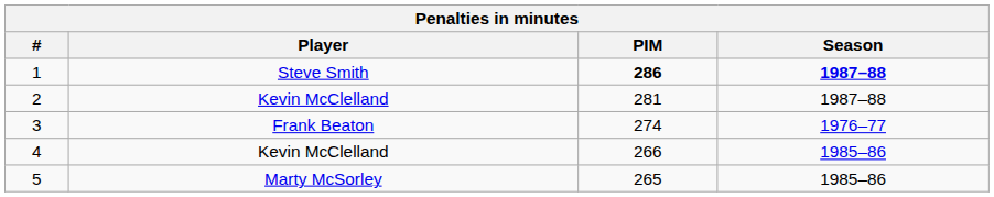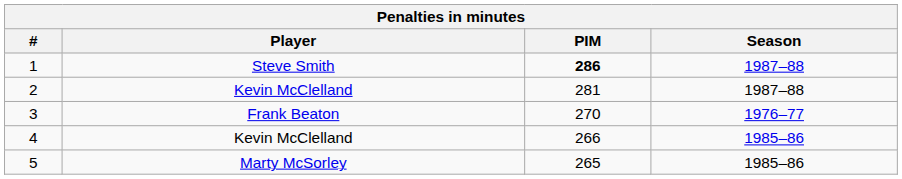 <table class="wikitable" style="text-align: center; font-size: 95%" width="70%">
 <tr>
 <th colspan="4">Penalties in minutes</th>
 </tr>
 <tr>
 <th>#</th>
 <th>Player</th>
 <th>PIM</th>
 <th>Season</th>
 </tr>
 <tr>
 <td>1</td>
 <td><a href='#'>Steve Smith</a></td>
 <td><strong>286</strong></td>
-<td><strong><a href='#'>1987–88</a></strong></td>
+<td><a href='#'>1987–88</a></td>
 </tr>
 <tr>
 <td>2</td>
 <td><a href='#'>Kevin McClelland</a></td>
 <td>281</td>
 <td>1987–88</td>
 </tr>
 <tr>
 <td>3</td>
 <td><a href='#'>Frank Beaton</a></td>
-<td>274</td>
+<td>270</td>
 <td><a href='#'>1976–77</a></td>
 </tr>
 <tr>
 <td>4</td>
 <td>Kevin McClelland</td>
 <td>266</td>
 <td><a href='#'>1985–86</a></td>
 </tr>
 <tr>
 <td>5</td>
 <td><a href='#'>Marty McSorley</a></td>
 <td>265</td>
 <td>1985–86</td>
 </tr>
 </table>
